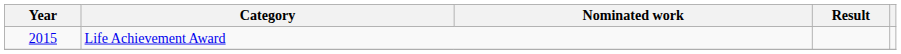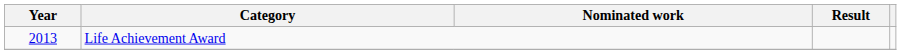 <table class=wikitable>
 <tr>
 <th scope="col" style="width:5em;">Year</th>
 <th scope="col" style="width:26em;">Category</th>
 <th scope="col" style="width:25em;">Nominated work</th>
 <th scope="col" style="width:5em;">Result</th>
 <th></th>
 </tr>
 <tr>
-<td style="text-align:center;"><a href='#'>2015</a></td>
+<td style="text-align:center;"><a href='#'>2013</a></td>
 <td colspan=2><a href='#'>Life Achievement Award</a></td>
 <td></td>
 <td style="text-align:center;"></td>
 </tr>
 <tr>
 </tr>
 </table>
